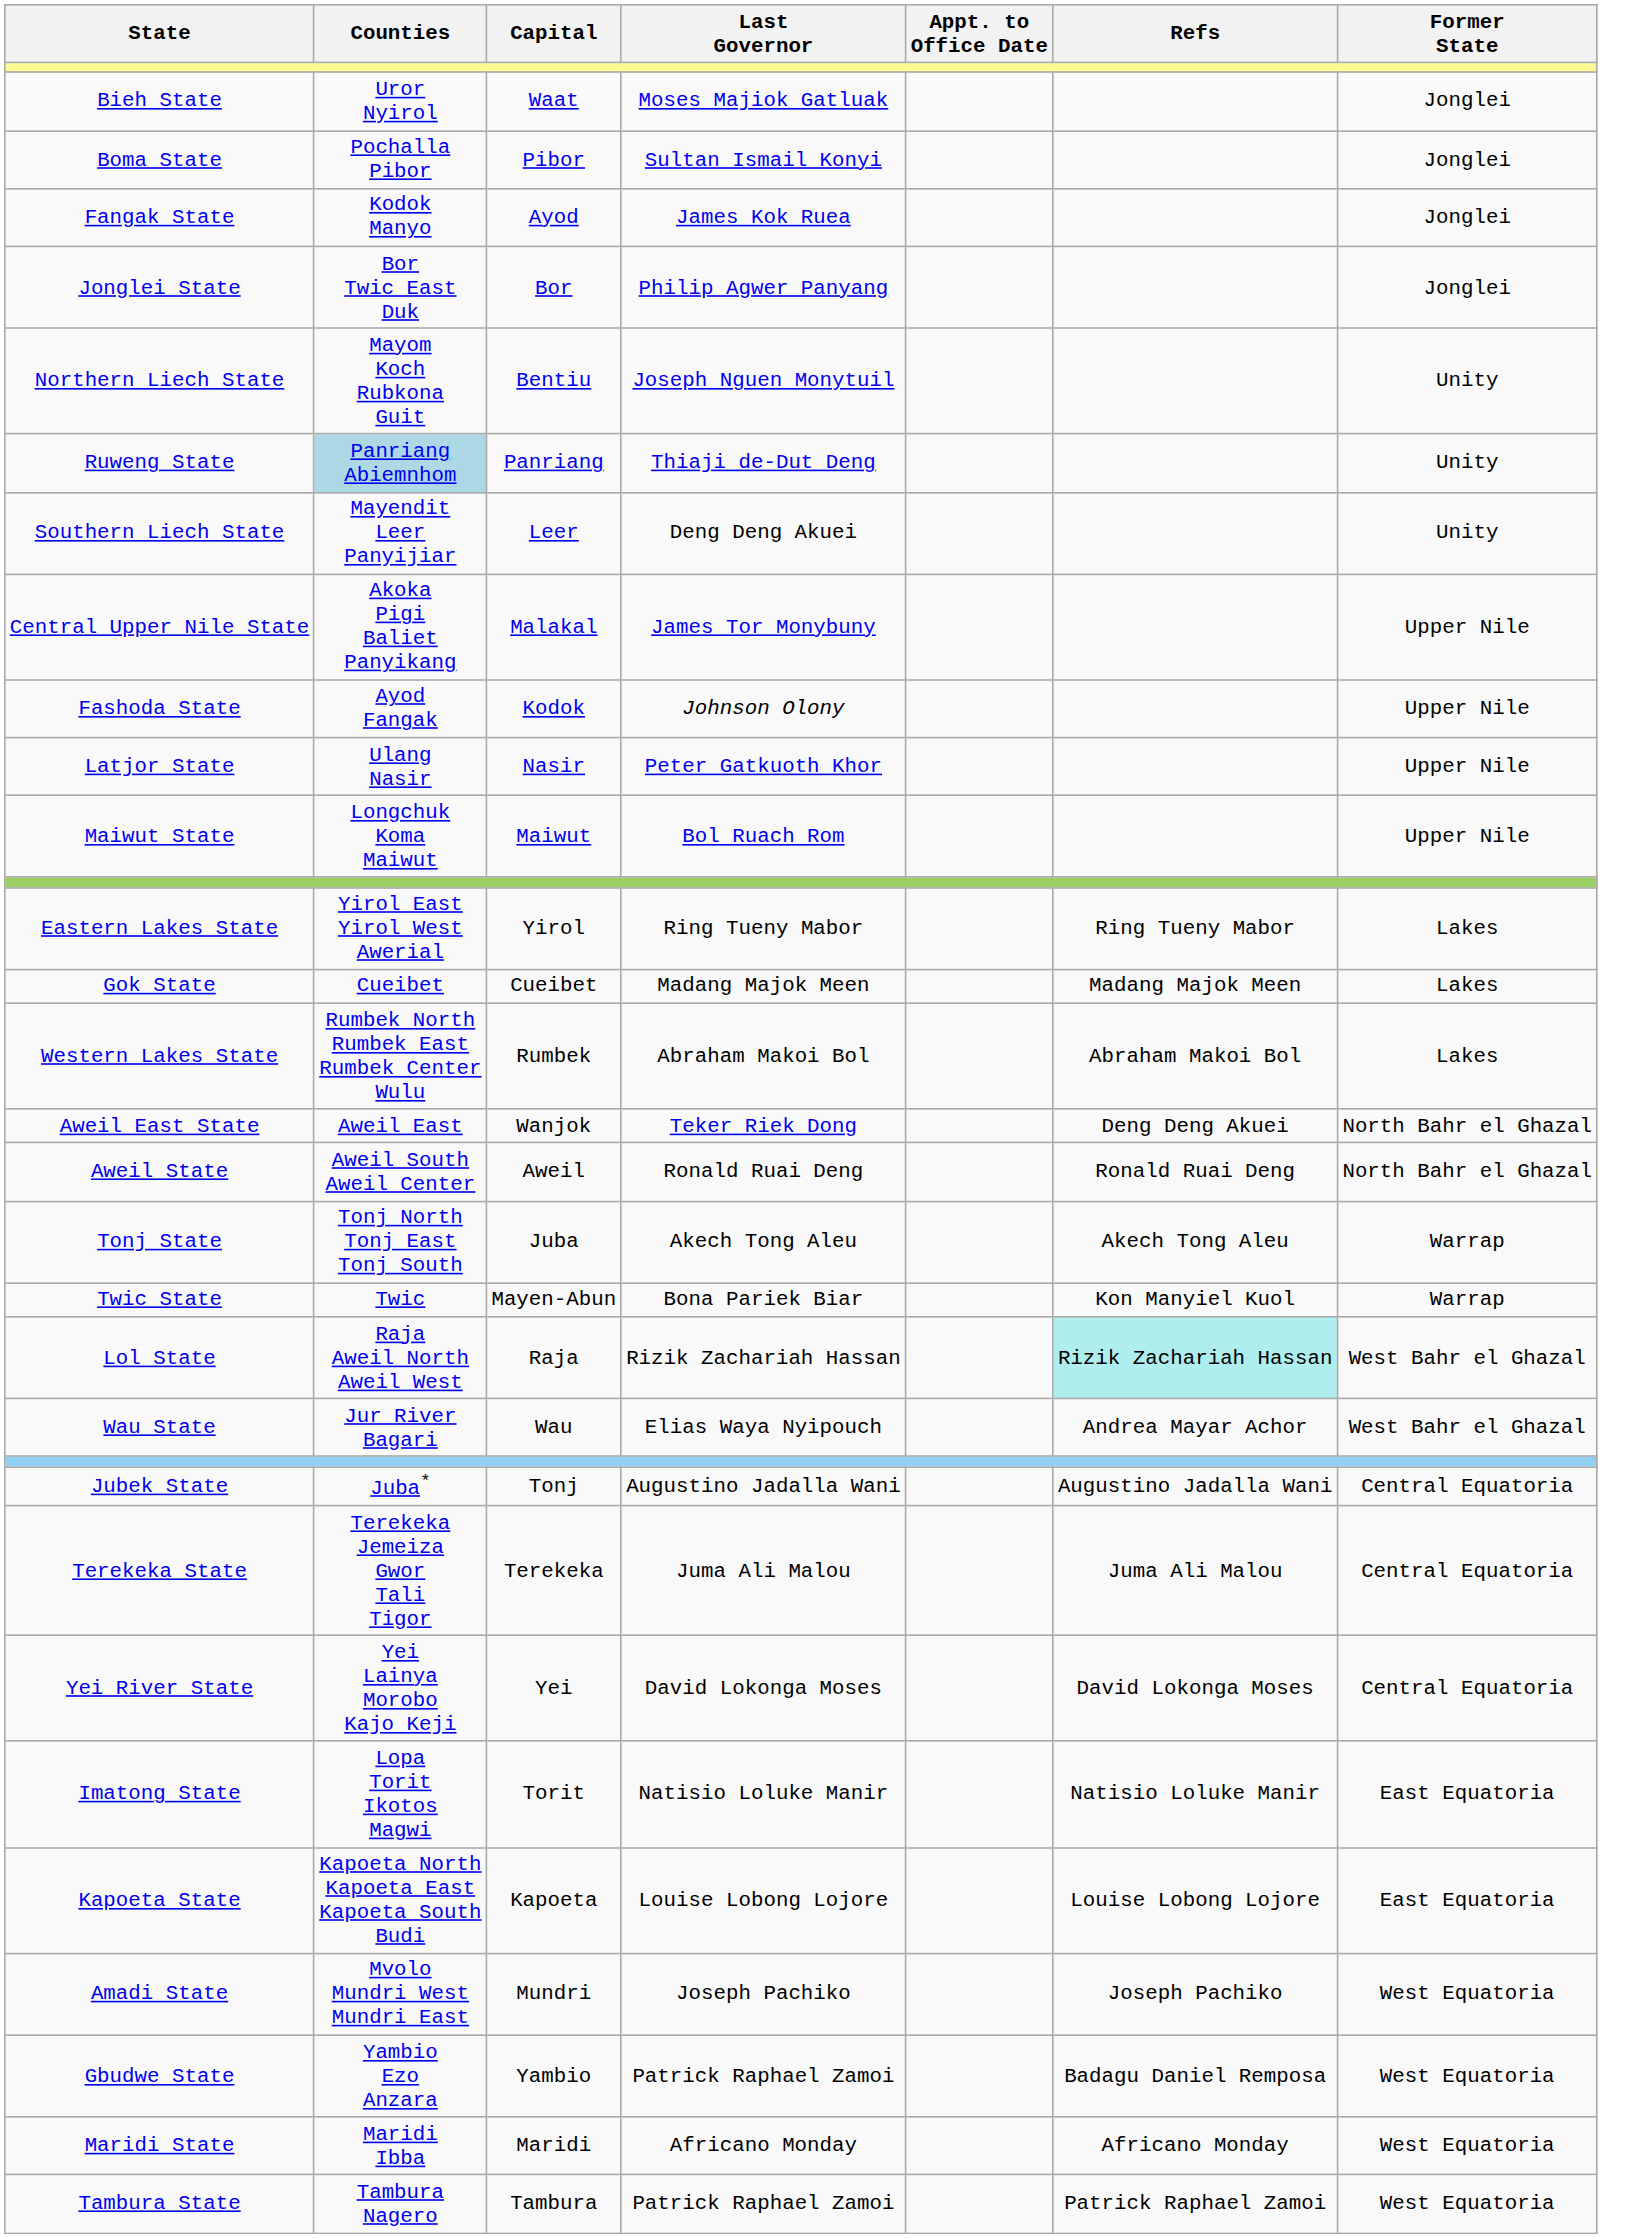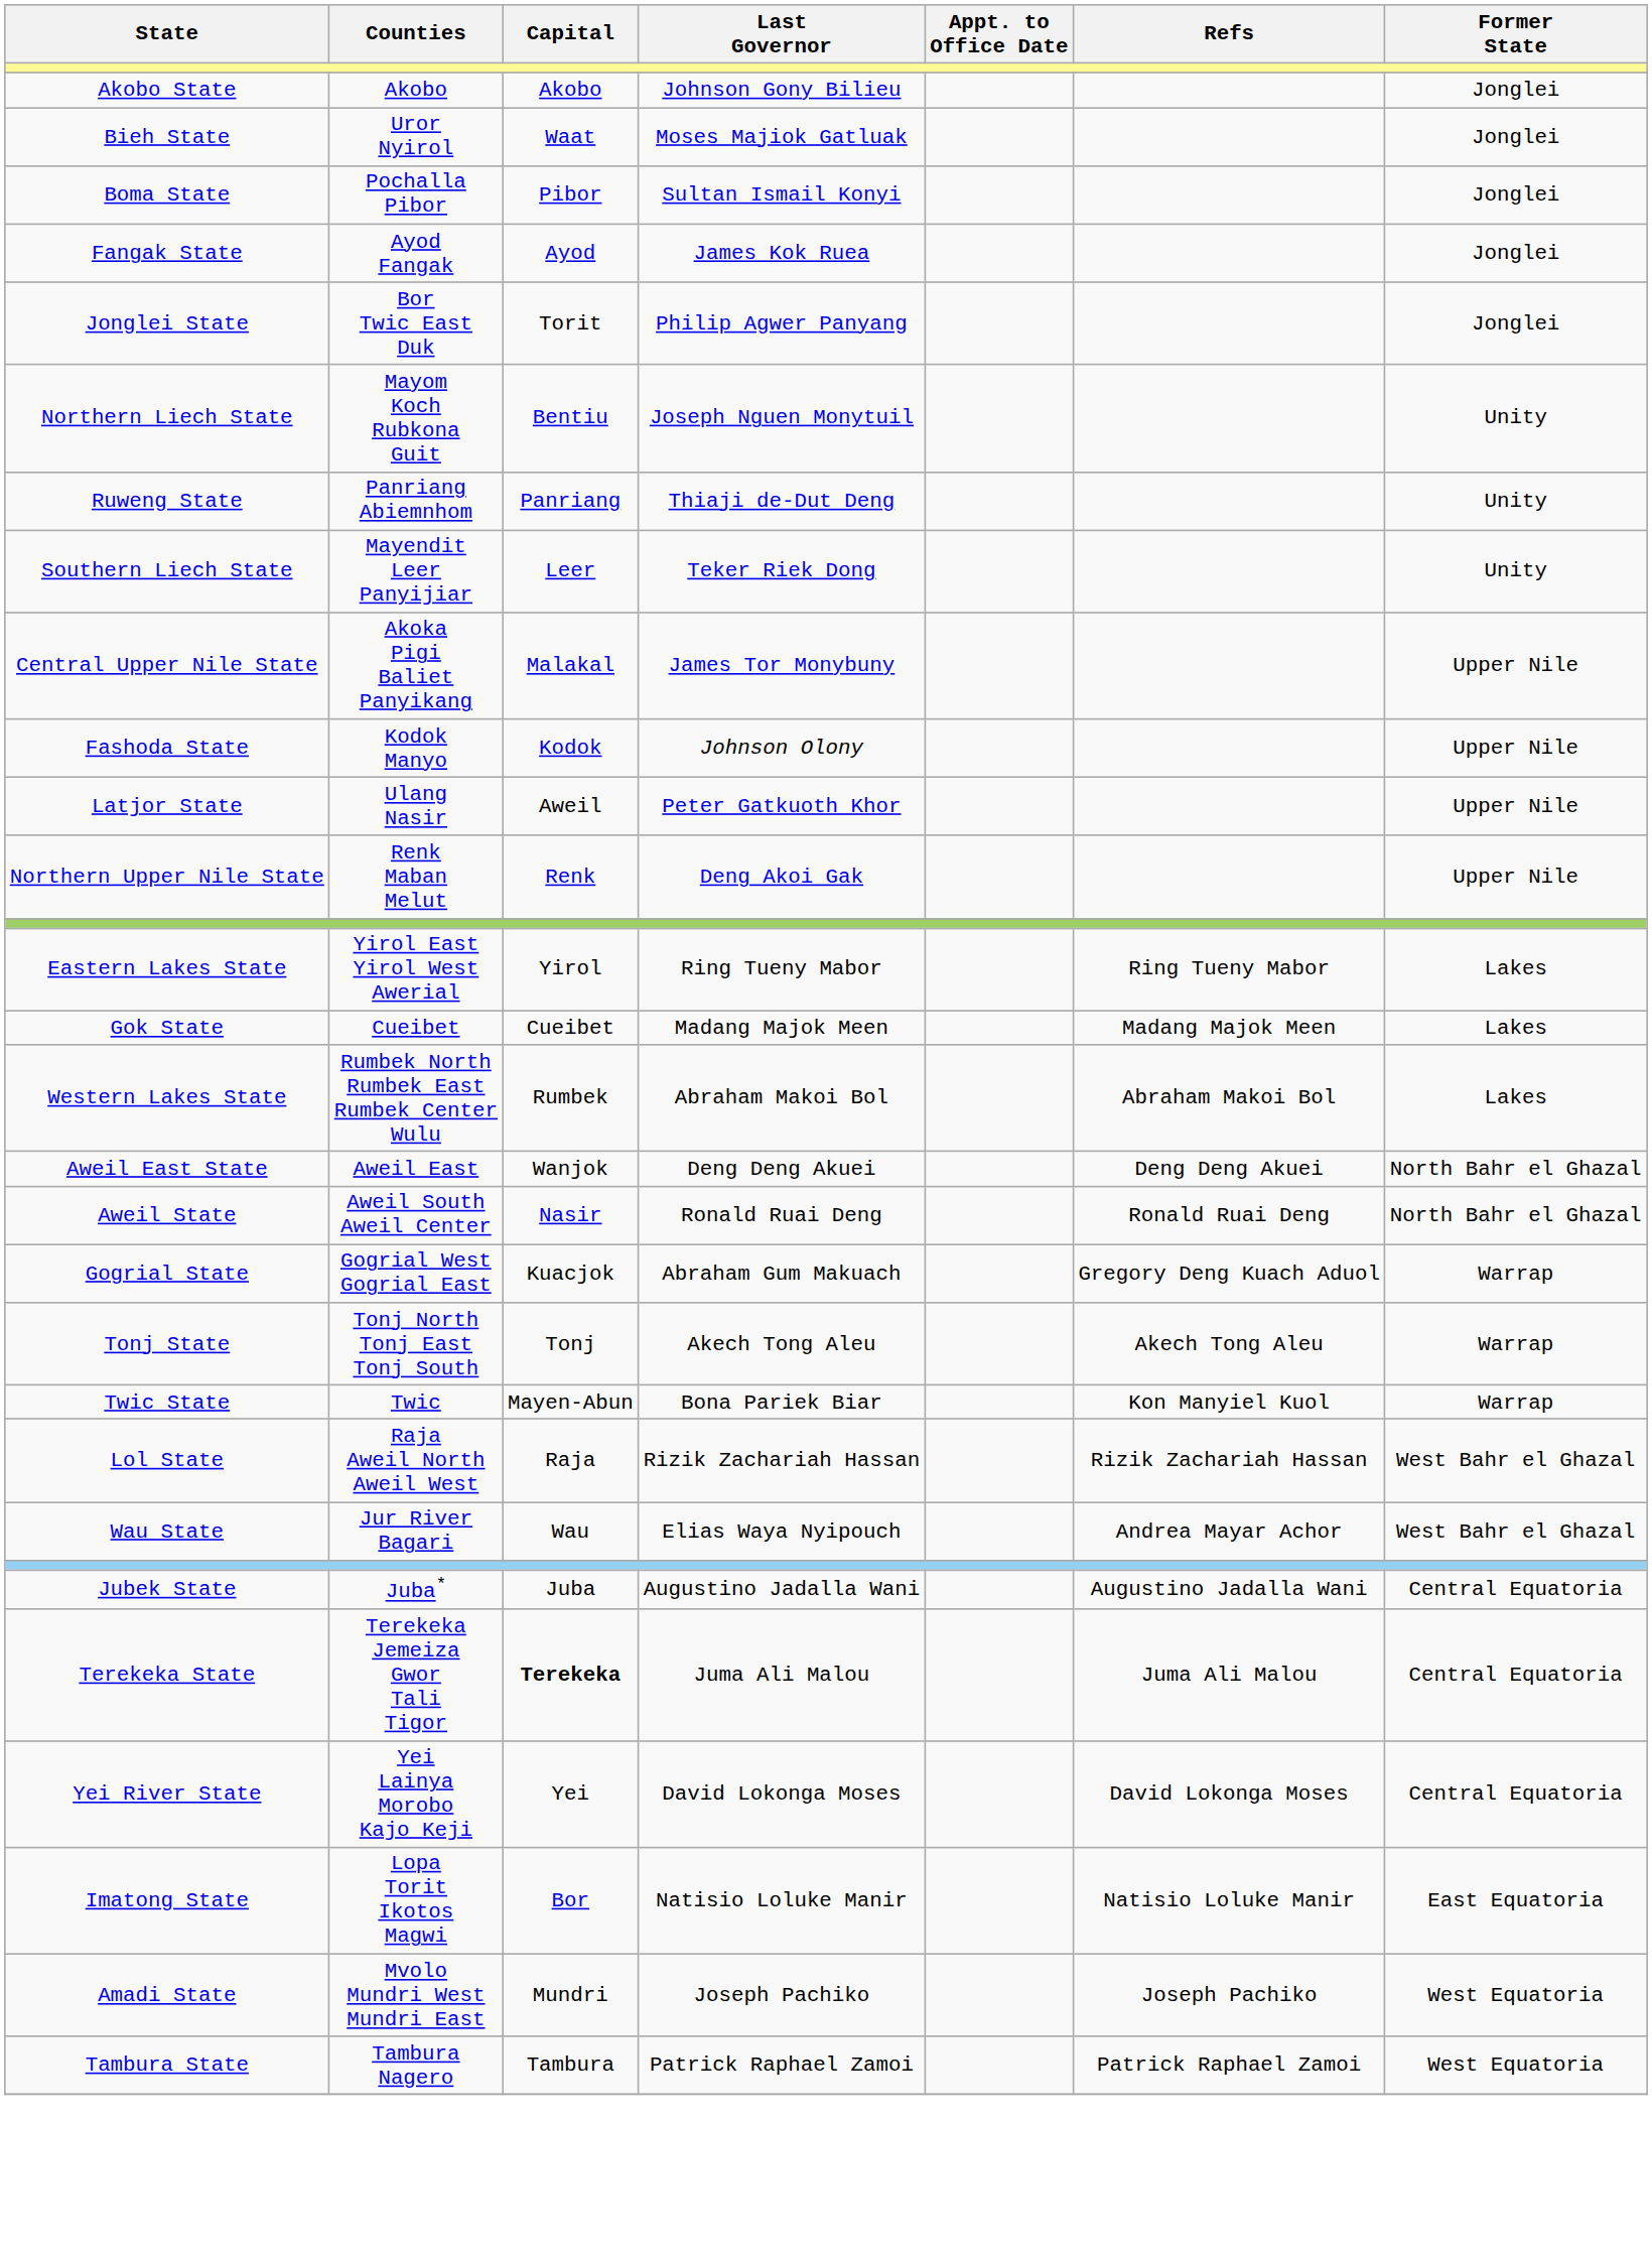 <table class="wikitable sortable" style="text-align:center;">
 <tr>
 <th>State</th>
 <th>Counties</th>
 <th>Capital</th>
 <th>Last<br>Governor</th>
 <th>Appt. to<br>Office Date</th>
 <th>Refs</th>
 <th>Former<br>State</th>
 </tr>
 <tr>
 <th colspan="7" style="color:#000000; background:#FFFA93;"></th>
+</tr>
+<tr>
+<td><a href='#'>Akobo State</a></td>
+<td><a href='#'>Akobo</a></td>
+<td><a href='#'>Akobo</a></td>
+<td><a href='#'>Johnson Gony Bilieu</a></td>
+<td></td>
+<td></td>
+<td>Jonglei</td>
 </tr>
 <tr>
 <td><a href='#'>Bieh State</a></td>
 <td><a href='#'>Uror</a><br><a href='#'>Nyirol</a></td>
 <td><a href='#'>Waat</a></td>
 <td><a href='#'>Moses Majiok Gatluak</a></td>
 <td></td>
 <td></td>
 <td>Jonglei</td>
 </tr>
 <tr>
 <td><a href='#'>Boma State</a></td>
 <td><a href='#'>Pochalla</a><br><a href='#'>Pibor</a></td>
 <td><a href='#'>Pibor</a></td>
 <td><a href='#'>Sultan Ismail Konyi</a></td>
 <td></td>
 <td></td>
 <td>Jonglei</td>
 </tr>
 <tr>
 <td><a href='#'>Fangak State</a></td>
-<td><a href='#'>Kodok</a><br><a href='#'>Manyo</a></td>
+<td><a href='#'>Ayod</a><br><a href='#'>Fangak</a></td>
 <td><a href='#'>Ayod</a></td>
 <td><a href='#'>James Kok Ruea</a></td>
 <td></td>
 <td></td>
 <td>Jonglei</td>
 </tr>
 <tr>
 <td><a href='#'>Jonglei State</a></td>
 <td><a href='#'>Bor</a><br><a href='#'>Twic East</a><br><a href='#'>Duk</a></td>
-<td><a href='#'>Bor</a></td>
+<td>Torit</td>
 <td><a href='#'>Philip Agwer Panyang</a></td>
 <td></td>
 <td></td>
 <td>Jonglei</td>
 </tr>
 <tr>
 <td><a href='#'>Northern Liech State</a></td>
 <td><a href='#'>Mayom</a><br><a href='#'>Koch</a><br><a href='#'>Rubkona</a><br><a href='#'>Guit</a></td>
 <td><a href='#'>Bentiu</a></td>
 <td><a href='#'>Joseph Nguen Monytuil</a></td>
 <td></td>
 <td></td>
 <td>Unity</td>
 </tr>
 <tr>
 <td><a href='#'>Ruweng State</a></td>
-<td style="background: lightblue;"><a href='#'>Panriang</a><br><a href='#'>Abiemnhom</a></td>
+<td><a href='#'>Panriang</a><br><a href='#'>Abiemnhom</a></td>
 <td><a href='#'>Panriang</a></td>
 <td><a href='#'>Thiaji de-Dut Deng</a></td>
 <td></td>
 <td></td>
 <td>Unity</td>
 </tr>
 <tr>
 <td><a href='#'>Southern Liech State</a></td>
 <td><a href='#'>Mayendit</a><br><a href='#'>Leer</a><br><a href='#'>Panyijiar</a></td>
 <td><a href='#'>Leer</a></td>
-<td>Deng Deng Akuei</td>
+<td><a href='#'>Teker Riek Dong</a></td>
 <td></td>
 <td></td>
 <td>Unity</td>
 </tr>
 <tr>
 <td><a href='#'>Central Upper Nile State</a></td>
 <td><a href='#'>Akoka</a><br><a href='#'>Pigi</a><br><a href='#'>Baliet</a><br><a href='#'>Panyikang</a></td>
 <td><a href='#'>Malakal</a></td>
 <td><a href='#'>James Tor Monybuny</a></td>
 <td></td>
 <td></td>
 <td>Upper Nile</td>
 </tr>
 <tr>
 <td><a href='#'>Fashoda State</a></td>
-<td><a href='#'>Ayod</a><br><a href='#'>Fangak</a></td>
+<td><a href='#'>Kodok</a><br><a href='#'>Manyo</a></td>
 <td><a href='#'>Kodok</a></td>
 <td><em>Johnson Olony</em></td>
 <td></td>
 <td></td>
 <td>Upper Nile</td>
 </tr>
 <tr>
 <td><a href='#'>Latjor State</a></td>
 <td><a href='#'>Ulang</a><br><a href='#'>Nasir</a></td>
-<td><a href='#'>Nasir</a></td>
+<td>Aweil</td>
 <td><a href='#'>Peter Gatkuoth Khor</a></td>
 <td></td>
 <td></td>
 <td>Upper Nile</td>
 </tr>
 <tr>
-<td><a href='#'>Maiwut State</a></td>
-<td><a href='#'>Longchuk</a><br><a href='#'>Koma</a><br><a href='#'>Maiwut</a></td>
-<td><a href='#'>Maiwut</a></td>
-<td><a href='#'>Bol Ruach Rom</a></td>
+<td><a href='#'>Northern Upper Nile State</a></td>
+<td><a href='#'>Renk</a><br><a href='#'>Maban</a><br><a href='#'>Melut</a></td>
+<td><a href='#'>Renk</a></td>
+<td><a href='#'>Deng Akoi Gak</a></td>
 <td></td>
 <td></td>
 <td>Upper Nile</td>
 </tr>
 <tr>
 <th colspan="7" style="color:#000000; background:#9CCF65;"></th>
 </tr>
 <tr>
 <td><a href='#'>Eastern Lakes State</a></td>
 <td><a href='#'>Yirol East</a><br><a href='#'>Yirol West</a><br><a href='#'>Awerial</a></td>
 <td>Yirol</td>
 <td>Ring Tueny Mabor</td>
 <td></td>
 <td>Ring Tueny Mabor</td>
 <td>Lakes</td>
 </tr>
 <tr>
 <td><a href='#'>Gok State</a></td>
 <td><a href='#'>Cueibet</a></td>
 <td>Cueibet</td>
 <td>Madang Majok Meen</td>
 <td></td>
 <td>Madang Majok Meen</td>
 <td>Lakes</td>
 </tr>
 <tr>
 <td><a href='#'>Western Lakes State</a></td>
 <td><a href='#'>Rumbek North</a><br><a href='#'>Rumbek East</a><br><a href='#'>Rumbek Center</a><br><a href='#'>Wulu</a></td>
 <td>Rumbek</td>
 <td>Abraham Makoi Bol</td>
 <td></td>
 <td>Abraham Makoi Bol</td>
 <td>Lakes</td>
 </tr>
 <tr>
 <td><a href='#'>Aweil East State</a></td>
 <td><a href='#'>Aweil East</a></td>
 <td>Wanjok</td>
-<td><a href='#'>Teker Riek Dong</a></td>
+<td>Deng Deng Akuei</td>
 <td></td>
 <td>Deng Deng Akuei</td>
 <td>North Bahr el Ghazal</td>
 </tr>
 <tr>
 <td><a href='#'>Aweil State</a></td>
 <td><a href='#'>Aweil South</a><br><a href='#'>Aweil Center</a></td>
-<td>Aweil</td>
+<td><a href='#'>Nasir</a></td>
 <td>Ronald Ruai Deng</td>
 <td></td>
 <td>Ronald Ruai Deng</td>
 <td>North Bahr el Ghazal</td>
 </tr>
 <tr>
+<td><a href='#'>Gogrial State</a></td>
+<td><a href='#'>Gogrial West</a><br><a href='#'>Gogrial East</a></td>
+<td>Kuacjok</td>
+<td>Abraham Gum Makuach</td>
+<td></td>
+<td>Gregory Deng Kuach Aduol</td>
+<td>Warrap</td>
+</tr>
+<tr>
 <td><a href='#'>Tonj State</a></td>
 <td><a href='#'>Tonj North</a><br><a href='#'>Tonj East</a><br><a href='#'>Tonj South</a></td>
-<td>Juba</td>
+<td>Tonj</td>
 <td>Akech Tong Aleu</td>
 <td></td>
 <td>Akech Tong Aleu</td>
 <td>Warrap</td>
 </tr>
 <tr>
 <td><a href='#'>Twic State</a></td>
 <td><a href='#'>Twic</a></td>
 <td>Mayen-Abun</td>
 <td>Bona Pariek Biar</td>
 <td></td>
 <td>Kon Manyiel Kuol</td>
 <td>Warrap</td>
 </tr>
 <tr>
 <td><a href='#'>Lol State</a></td>
 <td><a href='#'>Raja</a><br><a href='#'>Aweil North</a><br><a href='#'>Aweil West</a></td>
 <td>Raja</td>
 <td>Rizik Zachariah Hassan</td>
 <td></td>
-<td style="background: paleturquoise;">Rizik Zachariah Hassan</td>
+<td>Rizik Zachariah Hassan</td>
 <td>West Bahr el Ghazal</td>
 </tr>
 <tr>
 <td><a href='#'>Wau State</a></td>
 <td><a href='#'>Jur River</a><br><a href='#'>Bagari</a></td>
 <td>Wau</td>
 <td>Elias Waya Nyipouch</td>
 <td></td>
 <td>Andrea Mayar Achor</td>
 <td>West Bahr el Ghazal</td>
 </tr>
 <tr>
 <th colspan="7" style="color:#000000; background:#93D1F4;"></th>
 </tr>
 <tr>
 <td><a href='#'>Jubek State</a></td>
 <td><a href='#'>Juba</a><sup>*</sup></td>
-<td>Tonj</td>
+<td>Juba</td>
 <td>Augustino Jadalla Wani</td>
 <td></td>
 <td>Augustino Jadalla Wani</td>
 <td>Central Equatoria</td>
 </tr>
 <tr>
 <td><a href='#'>Terekeka State</a></td>
 <td><a href='#'>Terekeka</a><br><a href='#'>Jemeiza</a><br><a href='#'>Gwor</a><br><a href='#'>Tali</a><br><a href='#'>Tigor</a></td>
-<td>Terekeka</td>
+<td><strong>Terekeka</strong></td>
 <td>Juma Ali Malou</td>
 <td></td>
 <td>Juma Ali Malou</td>
 <td>Central Equatoria</td>
 </tr>
 <tr>
 <td><a href='#'>Yei River State</a></td>
 <td><a href='#'>Yei</a><br><a href='#'>Lainya</a><br><a href='#'>Morobo</a><br><a href='#'>Kajo Keji</a></td>
 <td>Yei</td>
 <td>David Lokonga Moses</td>
 <td></td>
 <td>David Lokonga Moses</td>
 <td>Central Equatoria</td>
 </tr>
 <tr>
 <td><a href='#'>Imatong State</a></td>
 <td><a href='#'>Lopa</a><br><a href='#'>Torit</a><br><a href='#'>Ikotos</a><br><a href='#'>Magwi</a></td>
-<td>Torit</td>
+<td><a href='#'>Bor</a></td>
 <td>Natisio Loluke Manir</td>
 <td></td>
 <td>Natisio Loluke Manir</td>
-<td>East Equatoria</td>
-</tr>
-<tr>
-<td><a href='#'>Kapoeta State</a></td>
-<td><a href='#'>Kapoeta North</a><br><a href='#'>Kapoeta East</a><br><a href='#'>Kapoeta South</a><br><a href='#'>Budi</a></td>
-<td>Kapoeta</td>
-<td>Louise Lobong Lojore</td>
-<td></td>
-<td>Louise Lobong Lojore</td>
 <td>East Equatoria</td>
 </tr>
 <tr>
 <td><a href='#'>Amadi State</a></td>
 <td><a href='#'>Mvolo</a><br><a href='#'>Mundri West</a><br><a href='#'>Mundri East</a></td>
 <td>Mundri</td>
 <td>Joseph Pachiko</td>
 <td></td>
 <td>Joseph Pachiko</td>
-<td>West Equatoria</td>
-</tr>
-<tr>
-<td><a href='#'>Gbudwe State</a></td>
-<td><a href='#'>Yambio</a><br><a href='#'>Ezo</a><br><a href='#'>Anzara</a></td>
-<td>Yambio</td>
-<td>Patrick Raphael Zamoi</td>
-<td></td>
-<td>Badagu Daniel Remposa</td>
-<td>West Equatoria</td>
-</tr>
-<tr>
-<td><a href='#'>Maridi State</a></td>
-<td><a href='#'>Maridi</a><br><a href='#'>Ibba</a></td>
-<td>Maridi</td>
-<td>Africano Monday</td>
-<td></td>
-<td>Africano Monday</td>
 <td>West Equatoria</td>
 </tr>
 <tr>
 <td><a href='#'>Tambura State</a></td>
 <td><a href='#'>Tambura</a><br><a href='#'>Nagero</a></td>
 <td>Tambura</td>
 <td>Patrick Raphael Zamoi</td>
 <td></td>
 <td>Patrick Raphael Zamoi</td>
 <td>West Equatoria</td>
 </tr>
 <tr>
 </tr>
 </table>
